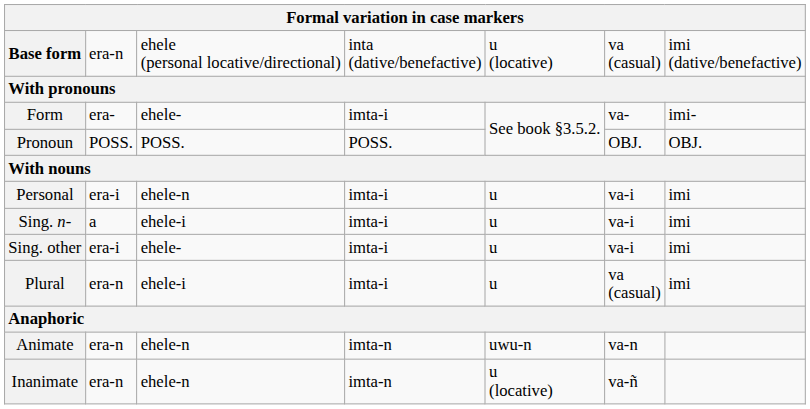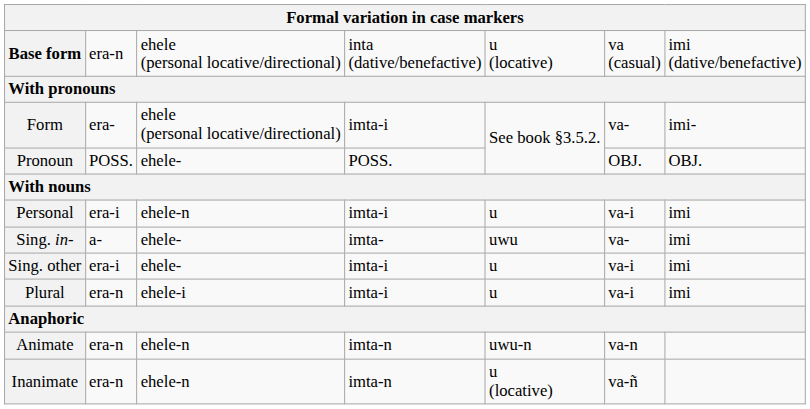 <table class="wikitable">
 <tr>
 <th colspan="7">Formal variation in case markers</th>
 </tr>
 <tr>
 <th>Base form</th>
 <td>era-n</td>
 <td>ehele<br>(personal locative/directional)</td>
 <td>inta<br>(dative/benefactive)</td>
 <td>u<br>(locative)</td>
 <td>va<br>(casual)</td>
 <td>imi<br>(dative/benefactive)</td>
 </tr>
 <tr>
 <th colspan="7" style="text-align: left">With pronouns</th>
 </tr>
 <tr>
 <th style="font-weight: normal">Form</th>
 <td>era-</td>
-<td>ehele-</td>
+<td>ehele<br>(personal locative/directional)</td>
 <td>imta-i</td>
 <td rowspan="2">See book §3.5.2.</td>
 <td>va-</td>
 <td>imi-</td>
 </tr>
 <tr>
 <th style="font-weight: normal">Pronoun</th>
 <td>POSS.</td>
-<td>POSS.</td>
+<td>ehele-</td>
 <td>POSS.</td>
 <td>OBJ.</td>
 <td>OBJ.</td>
 </tr>
 <tr>
 <th colspan="7" style="text-align: left">With nouns</th>
 </tr>
 <tr>
 <th style="font-weight: normal">Personal</th>
 <td>era-i</td>
 <td>ehele-n</td>
 <td>imta-i</td>
 <td>u</td>
 <td>va-i</td>
 <td>imi</td>
 </tr>
 <tr>
-<th style="font-weight: normal">Sing. <em>n-</em></th>
-<td>a</td>
-<td>ehele-i</td>
-<td>imta-i</td>
-<td>u</td>
-<td>va-i</td>
+<th style="font-weight: normal">Sing. <em>in-</em></th>
+<td>a-</td>
+<td>ehele-</td>
+<td>imta-</td>
+<td>uwu</td>
+<td>va-</td>
 <td>imi</td>
 </tr>
 <tr>
 <th style="font-weight: normal">Sing. other</th>
 <td>era-i</td>
 <td>ehele-</td>
 <td>imta-i</td>
 <td>u</td>
 <td>va-i</td>
 <td>imi</td>
 </tr>
 <tr>
 <th style="font-weight: normal">Plural</th>
 <td>era-n</td>
 <td>ehele-i</td>
 <td>imta-i</td>
 <td>u</td>
-<td>va<br>(casual)</td>
+<td>va-i</td>
 <td>imi</td>
 </tr>
 <tr>
 <th colspan="7" style="text-align: left">Anaphoric</th>
 </tr>
 <tr>
 <th style="font-weight: normal">Animate</th>
 <td>era-n</td>
 <td>ehele-n</td>
 <td>imta-n</td>
 <td>uwu-n</td>
 <td>va-n</td>
 <td></td>
 </tr>
 <tr>
 <th style="font-weight: normal">Inanimate</th>
 <td>era-n</td>
 <td>ehele-n</td>
 <td>imta-n</td>
 <td>u<br>(locative)</td>
 <td>va-ñ</td>
 <td></td>
 </tr>
 </table>
